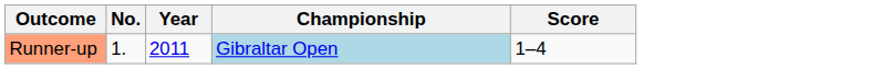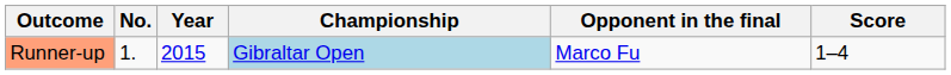 <table class="sortable wikitable">
 <tr>
 <th width="80">Outcome</th>
 <th width="20">No.</th>
 <th width="50">Year</th>
 <th style="width:250px;">Championship</th>
+<th style="width:200px;">Opponent in the final</th>
 <th style="width:100px;">Score</th>
 </tr>
 <tr>
 <td style="background:#ffa07a;">Runner-up</td>
 <td>1.</td>
-<td><a href='#'>2011</a></td>
+<td><a href='#'>2015</a></td>
 <td style="background: lightblue;"><a href='#'>Gibraltar Open</a></td>
+<td> <a href='#'>Marco Fu</a></td>
 <td>1–4</td>
 </tr>
 </table>
